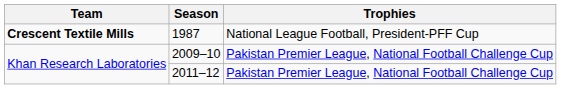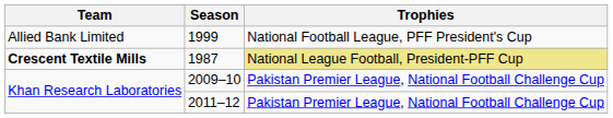 <table class="wikitable">
 <tr>
 <th>Team</th>
 <th>Season</th>
 <th>Trophies</th>
 </tr>
 <tr>
+<td>Allied Bank Limited</td>
+<td>1999</td>
+<td>National Football League, PFF President's Cup</td>
+</tr>
+<tr>
 <td><strong>Crescent Textile Mills</strong></td>
 <td>1987</td>
-<td>National League Football, President-PFF Cup</td>
+<td style="background: khaki;">National League Football, President-PFF Cup</td>
 </tr>
 <tr>
 <td rowspan="2"><a href='#'>Khan Research Laboratories</a></td>
 <td>2009–10</td>
 <td><a href='#'>Pakistan Premier League</a>, <a href='#'>National Football Challenge Cup</a></td>
 </tr>
 <tr>
 <td>2011–12</td>
 <td><a href='#'>Pakistan Premier League</a>, <a href='#'>National Football Challenge Cup</a></td>
 </tr>
 </table>
